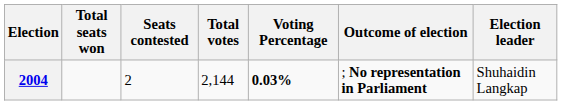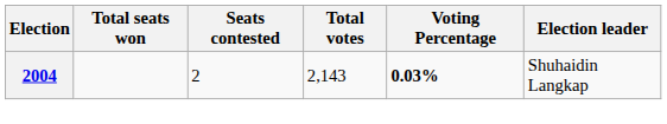 <table class="wikitable">
 <tr>
 <th>Election</th>
 <th>Total seats won</th>
 <th>Seats contested</th>
 <th>Total votes</th>
 <th>Voting Percentage</th>
-<th>Outcome of election</th>
 <th>Election leader</th>
 </tr>
 <tr>
 <th><a href='#'>2004</a></th>
 <td></td>
 <td>2</td>
-<td>2,144</td>
+<td>2,143</td>
 <td><strong>0.03%</strong></td>
-<td>; <strong>No representation in Parliament</strong></td>
 <td>Shuhaidin Langkap</td>
 </tr>
 </table>
